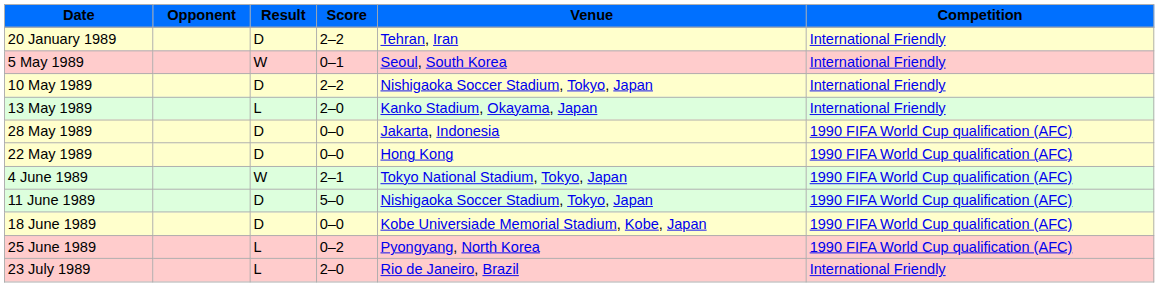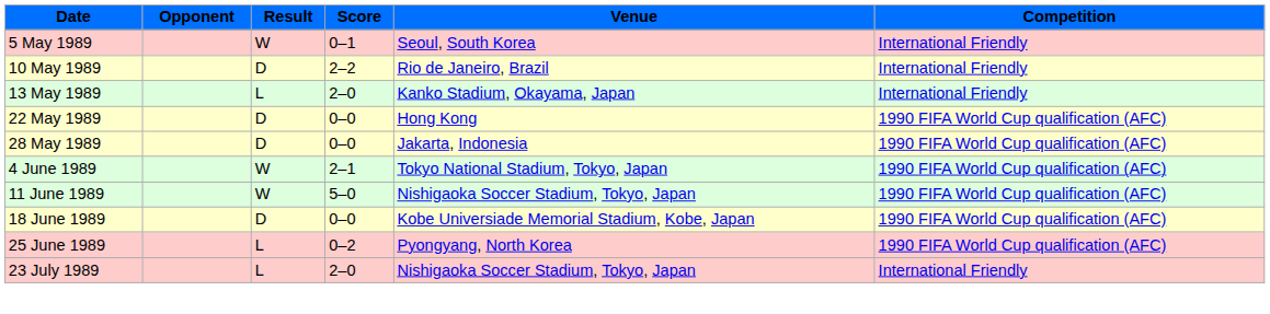 <table width=100% class="wikitable">
 <tr>
 <th style="background:#0070FF;"><span>Date</span></th>
 <th style="background:#0070FF;"><span>Opponent</span></th>
 <th style="background:#0070FF;"><span>Result</span></th>
 <th style="background:#0070FF;"><span>Score</span></th>
 <th style="background:#0070FF;"><span>Venue</span></th>
 <th style="background:#0070FF;"><span>Competition</span></th>
 </tr>
 <tr>
-</tr>
-<tr style="background:#ffc;">
-<td>20 January 1989</td>
-<td></td>
-<td>D</td>
-<td>2–2</td>
-<td> <a href='#'>Tehran</a>, <a href='#'>Iran</a></td>
-<td><a href='#'>International Friendly</a></td>
 </tr>
 <tr style="background:#fcc;">
 <td>5 May 1989</td>
 <td></td>
 <td>W</td>
 <td>0–1</td>
 <td> <a href='#'>Seoul</a>, <a href='#'>South Korea</a></td>
 <td><a href='#'>International Friendly</a></td>
 </tr>
 <tr style="background:#ffc;">
 <td>10 May 1989</td>
 <td></td>
 <td>D</td>
 <td>2–2</td>
-<td> <a href='#'>Nishigaoka Soccer Stadium</a>, <a href='#'>Tokyo</a>, <a href='#'>Japan</a></td>
+<td> <a href='#'>Rio de Janeiro</a>, <a href='#'>Brazil</a></td>
 <td><a href='#'>International Friendly</a></td>
 </tr>
 <tr style="background:#dfd;">
 <td>13 May 1989</td>
 <td></td>
 <td>L</td>
 <td>2–0</td>
 <td> <a href='#'>Kanko Stadium</a>, <a href='#'>Okayama</a>, <a href='#'>Japan</a></td>
 <td><a href='#'>International Friendly</a></td>
 </tr>
 <tr style="background:#ffc;">
+<td>22 May 1989</td>
+<td></td>
+<td>D</td>
+<td>0–0</td>
+<td> <a href='#'>Hong Kong</a></td>
+<td><a href='#'>1990 FIFA World Cup qualification (AFC)</a></td>
+</tr>
+<tr style="background:#ffc;">
 <td>28 May 1989</td>
 <td></td>
 <td>D</td>
 <td>0–0</td>
 <td> <a href='#'>Jakarta</a>, <a href='#'>Indonesia</a></td>
-<td><a href='#'>1990 FIFA World Cup qualification (AFC)</a></td>
-</tr>
-<tr style="background:#ffc;">
-<td>22 May 1989</td>
-<td></td>
-<td>D</td>
-<td>0–0</td>
-<td> <a href='#'>Hong Kong</a></td>
 <td><a href='#'>1990 FIFA World Cup qualification (AFC)</a></td>
 </tr>
 <tr style="background:#dfd;">
 <td>4 June 1989</td>
 <td></td>
 <td>W</td>
 <td>2–1</td>
 <td> <a href='#'>Tokyo National Stadium</a>, <a href='#'>Tokyo</a>, <a href='#'>Japan</a></td>
 <td><a href='#'>1990 FIFA World Cup qualification (AFC)</a></td>
 </tr>
 <tr style="background:#dfd;">
 <td>11 June 1989</td>
 <td></td>
-<td>D</td>
+<td>W</td>
 <td>5–0</td>
 <td> <a href='#'>Nishigaoka Soccer Stadium</a>, <a href='#'>Tokyo</a>, <a href='#'>Japan</a></td>
 <td><a href='#'>1990 FIFA World Cup qualification (AFC)</a></td>
 </tr>
 <tr style="background:#ffc;">
 <td>18 June 1989</td>
 <td></td>
 <td>D</td>
 <td>0–0</td>
 <td> <a href='#'>Kobe Universiade Memorial Stadium</a>, <a href='#'>Kobe</a>, <a href='#'>Japan</a></td>
 <td><a href='#'>1990 FIFA World Cup qualification (AFC)</a></td>
 </tr>
 <tr style="background:#fcc;">
 <td>25 June 1989</td>
 <td></td>
 <td>L</td>
 <td>0–2</td>
 <td> <a href='#'>Pyongyang</a>, <a href='#'>North Korea</a></td>
 <td><a href='#'>1990 FIFA World Cup qualification (AFC)</a></td>
 </tr>
 <tr style="background:#fcc;">
 <td>23 July 1989</td>
 <td></td>
 <td>L</td>
 <td>2–0</td>
-<td> <a href='#'>Rio de Janeiro</a>, <a href='#'>Brazil</a></td>
+<td> <a href='#'>Nishigaoka Soccer Stadium</a>, <a href='#'>Tokyo</a>, <a href='#'>Japan</a></td>
 <td><a href='#'>International Friendly</a></td>
 </tr>
 </table>
